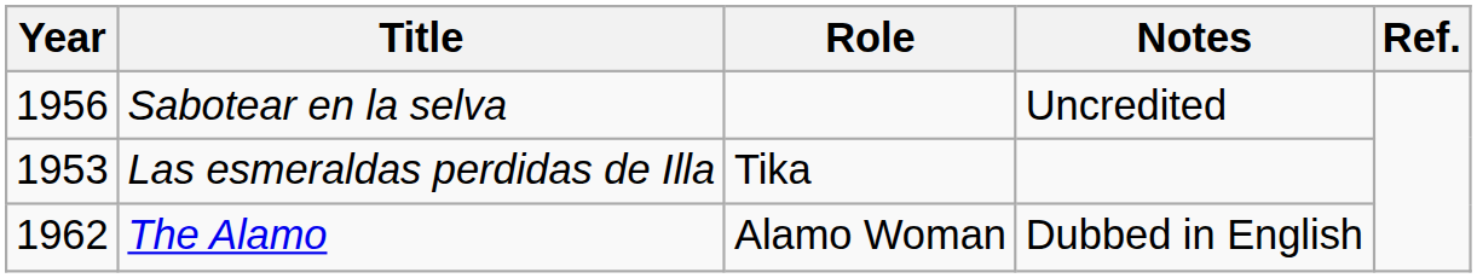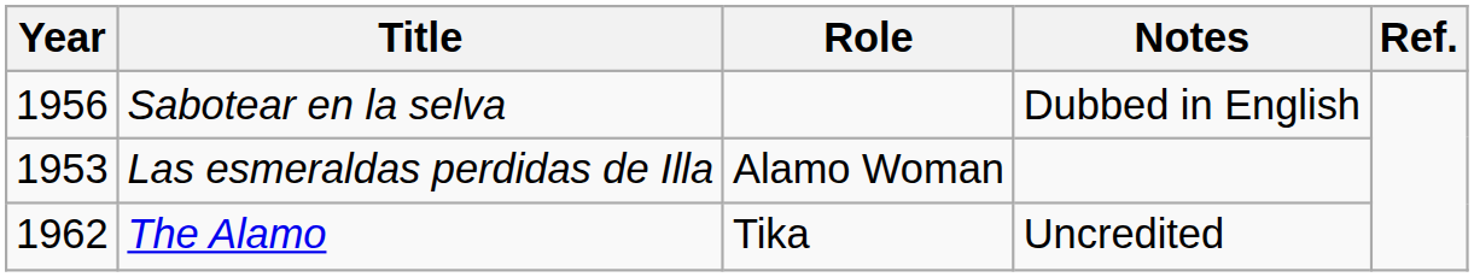 <table class="wikitable sortable">
 <tr>
 <th>Year</th>
 <th>Title</th>
 <th>Role</th>
 <th>Notes</th>
 <th>Ref.</th>
 </tr>
 <tr>
 <td>1956</td>
 <td><em>Sabotear en la selva</em></td>
 <td></td>
-<td>Uncredited</td>
+<td>Dubbed in English</td>
 <td rowspan="3"></td>
 </tr>
 <tr>
 <td>1953</td>
 <td><em>Las esmeraldas perdidas de Illa</em></td>
-<td>Tika</td>
+<td>Alamo Woman</td>
 <td></td>
 </tr>
 <tr>
 <td>1962</td>
 <td><em><a href='#'>The Alamo</a></em></td>
-<td>Alamo Woman</td>
-<td>Dubbed in English</td>
+<td>Tika</td>
+<td>Uncredited</td>
 </tr>
 </table>
